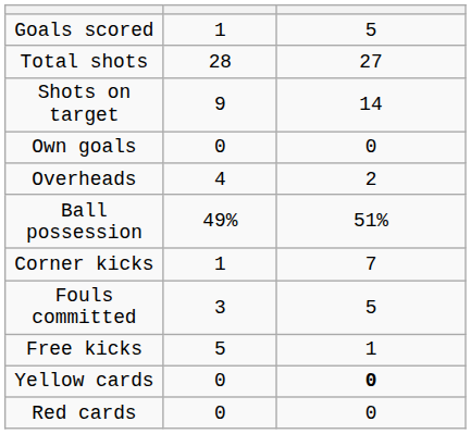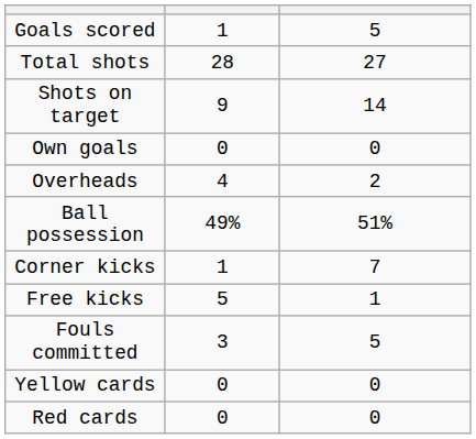 <table class="wikitable" style="text-align: center">
 <tr>
 <th width=100></th>
 <th width=70></th>
 <th width=120></th>
 </tr>
 <tr>
 <td>Goals scored </td>
 <td>1</td>
 <td>5</td>
 </tr>
 <tr>
 <td>Total shots</td>
 <td>28</td>
 <td>27</td>
 </tr>
 <tr>
 <td>Shots on target</td>
 <td>9</td>
 <td>14</td>
 </tr>
 <tr>
 <td>Own goals</td>
 <td>0</td>
 <td>0</td>
 </tr>
 <tr>
 <td>Overheads</td>
 <td>4</td>
 <td>2</td>
 </tr>
 <tr>
 <td>Ball possession</td>
 <td>49%</td>
 <td>51%</td>
 </tr>
 <tr>
 <td>Corner kicks</td>
 <td>1</td>
 <td>7</td>
 </tr>
 <tr>
+<td>Free kicks</td>
+<td>5</td>
+<td>1</td>
+</tr>
+<tr>
 <td>Fouls committed</td>
 <td>3</td>
 <td>5</td>
 </tr>
 <tr>
-<td>Free kicks</td>
-<td>5</td>
-<td>1</td>
-</tr>
-<tr>
 <td>Yellow cards </td>
 <td>0</td>
-<td><strong>0</strong></td>
+<td>0</td>
 </tr>
 <tr>
 <td>Red cards </td>
 <td>0</td>
 <td>0</td>
 </tr>
 </table>
